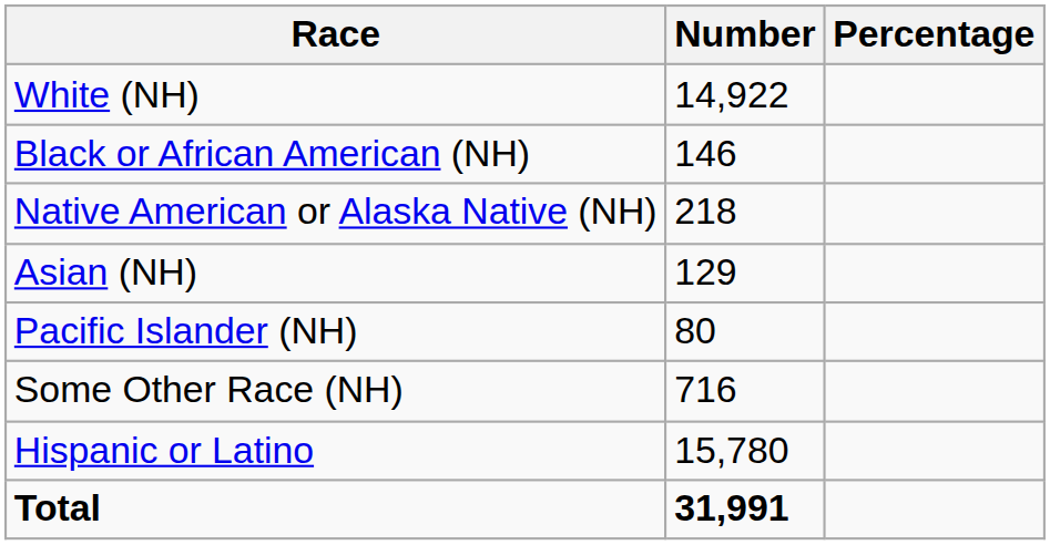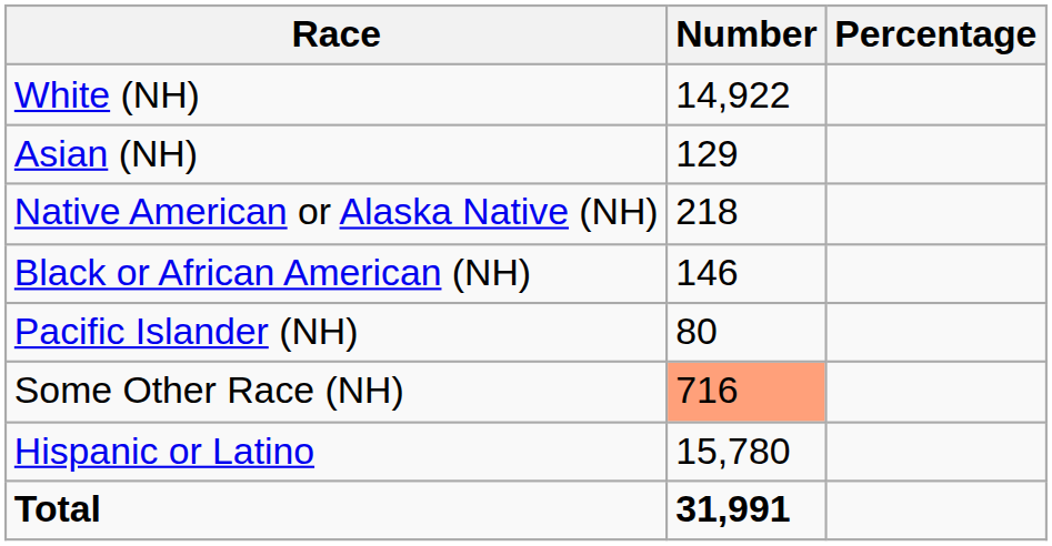 <table class="wikitable">
 <tr>
 <th>Race</th>
 <th>Number</th>
 <th>Percentage</th>
 </tr>
 <tr>
 <td><a href='#'>White</a> (NH)</td>
 <td>14,922</td>
 <td></td>
 </tr>
 <tr>
-<td><a href='#'>Black or African American</a> (NH)</td>
-<td>146</td>
+<td><a href='#'>Asian</a> (NH)</td>
+<td>129</td>
 <td></td>
 </tr>
 <tr>
 <td><a href='#'>Native American</a> or <a href='#'>Alaska Native</a> (NH)</td>
 <td>218</td>
 <td></td>
 </tr>
 <tr>
-<td><a href='#'>Asian</a> (NH)</td>
-<td>129</td>
+<td><a href='#'>Black or African American</a> (NH)</td>
+<td>146</td>
 <td></td>
 </tr>
 <tr>
 <td><a href='#'>Pacific Islander</a> (NH)</td>
 <td>80</td>
 <td></td>
 </tr>
 <tr>
 <td>Some Other Race (NH)</td>
-<td>716</td>
+<td style="background: lightsalmon;">716</td>
 <td></td>
 </tr>
 <tr>
 <td><a href='#'>Hispanic or Latino</a></td>
 <td>15,780</td>
 <td></td>
 </tr>
 <tr>
 <td><strong>Total</strong></td>
 <td><strong>31,991</strong></td>
 <td></td>
 </tr>
 </table>
